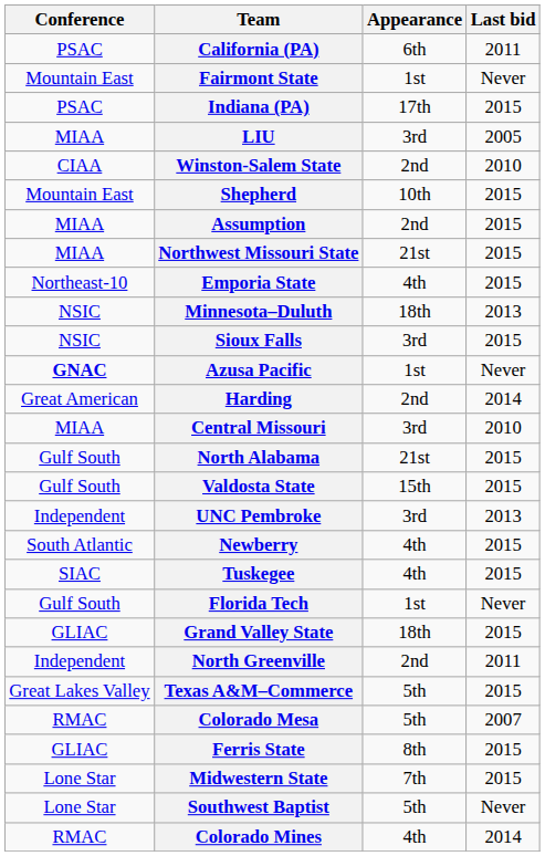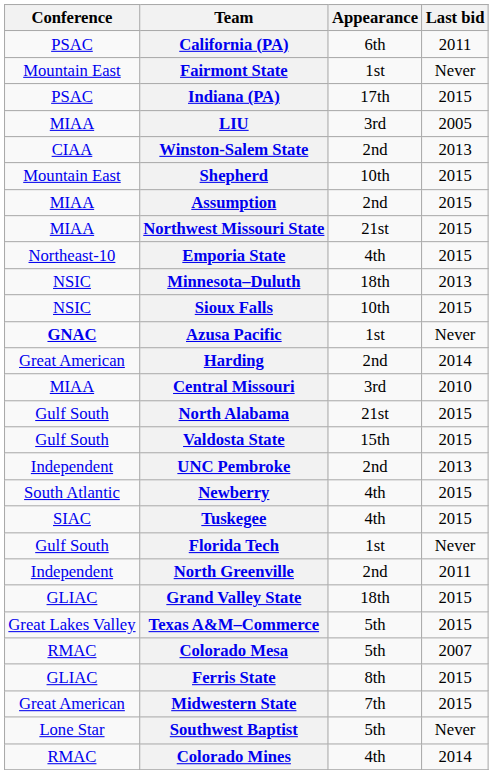 <table class="wikitable sortable plainrowheaders" style="text-align:center;">
 <tr>
 <th scope="col">Conference</th>
 <th scope="col">Team</th>
 <th scope="col" data-sort-type="number">Appearance</th>
 <th scope="col">Last bid</th>
 </tr>
 <tr>
 <td><a href='#'>PSAC</a></td>
 <th scope="row" style="text-align:center"><a href='#'>California (PA)</a></th>
 <td>6th</td>
 <td>2011</td>
 </tr>
 <tr>
 <td><a href='#'>Mountain East</a></td>
 <th scope="row" style="text-align:center"><a href='#'>Fairmont State</a></th>
 <td>1st</td>
 <td>Never</td>
 </tr>
 <tr>
 <td><a href='#'>PSAC</a></td>
 <th scope="row" style="text-align:center"><a href='#'>Indiana (PA)</a></th>
 <td>17th</td>
 <td>2015</td>
 </tr>
 <tr>
 <td><a href='#'>MIAA</a></td>
 <th scope="row" style="text-align:center"><a href='#'>LIU</a></th>
 <td>3rd</td>
 <td>2005</td>
 </tr>
 <tr>
 <td><a href='#'>CIAA</a></td>
 <th scope="row" style="text-align:center"><a href='#'>Winston-Salem State</a></th>
 <td>2nd</td>
-<td>2010</td>
+<td>2013</td>
 </tr>
 <tr>
 <td><a href='#'>Mountain East</a></td>
 <th scope="row" style="text-align:center"><a href='#'>Shepherd</a></th>
 <td>10th</td>
 <td>2015</td>
 </tr>
 <tr>
 <td><a href='#'>MIAA</a></td>
 <th scope="row" style="text-align:center"><a href='#'>Assumption</a></th>
 <td>2nd</td>
 <td>2015</td>
 </tr>
 <tr>
 <td><a href='#'>MIAA</a></td>
 <th scope="row" style="text-align:center"><a href='#'>Northwest Missouri State</a></th>
 <td>21st</td>
 <td>2015</td>
 </tr>
 <tr>
 <td><a href='#'>Northeast-10</a></td>
 <th scope="row" style="text-align:center"><a href='#'>Emporia State</a></th>
 <td>4th</td>
 <td>2015</td>
 </tr>
 <tr>
 <td><a href='#'>NSIC</a></td>
 <th scope="row" style="text-align:center"><a href='#'>Minnesota–Duluth</a></th>
 <td>18th</td>
 <td>2013</td>
 </tr>
 <tr>
 <td><a href='#'>NSIC</a></td>
 <th scope="row" style="text-align:center"><a href='#'>Sioux Falls</a></th>
-<td>3rd</td>
+<td>10th</td>
 <td>2015</td>
 </tr>
 <tr>
 <td><strong><a href='#'>GNAC</a></strong></td>
 <th scope="row" style="text-align:center"><a href='#'>Azusa Pacific</a></th>
 <td>1st</td>
 <td>Never</td>
 </tr>
 <tr>
 <td><a href='#'>Great American</a></td>
 <th scope="row" style="text-align:center"><a href='#'>Harding</a></th>
 <td>2nd</td>
 <td>2014</td>
 </tr>
 <tr>
 <td><a href='#'>MIAA</a></td>
 <th scope="row" style="text-align:center"><a href='#'>Central Missouri</a></th>
 <td>3rd</td>
 <td>2010</td>
 </tr>
 <tr>
 <td><a href='#'>Gulf South</a></td>
 <th scope="row" style="text-align:center"><a href='#'>North Alabama</a></th>
 <td>21st</td>
 <td>2015</td>
 </tr>
 <tr>
 <td><a href='#'>Gulf South</a></td>
 <th scope="row" style="text-align:center"><a href='#'>Valdosta State</a></th>
 <td>15th</td>
 <td>2015</td>
 </tr>
 <tr>
 <td><a href='#'>Independent</a></td>
 <th scope="row" style="text-align:center"><a href='#'>UNC Pembroke</a></th>
-<td>3rd</td>
+<td>2nd</td>
 <td>2013</td>
 </tr>
 <tr>
 <td><a href='#'>South Atlantic</a></td>
 <th scope="row" style="text-align:center"><a href='#'>Newberry</a></th>
 <td>4th</td>
 <td>2015</td>
 </tr>
 <tr>
 <td><a href='#'>SIAC</a></td>
 <th scope="row" style="text-align:center"><a href='#'>Tuskegee</a></th>
 <td>4th</td>
 <td>2015</td>
 </tr>
 <tr>
 <td><a href='#'>Gulf South</a></td>
 <th scope="row" style="text-align:center"><a href='#'>Florida Tech</a></th>
 <td>1st</td>
 <td>Never</td>
 </tr>
 <tr>
+<td><a href='#'>Independent</a></td>
+<th scope="row" style="text-align:center"><a href='#'>North Greenville</a></th>
+<td>2nd</td>
+<td>2011</td>
+</tr>
+<tr>
 <td><a href='#'>GLIAC</a></td>
 <th scope="row" style="text-align:center"><a href='#'>Grand Valley State</a></th>
 <td>18th</td>
 <td>2015</td>
-</tr>
-<tr>
-<td><a href='#'>Independent</a></td>
-<th scope="row" style="text-align:center"><a href='#'>North Greenville</a></th>
-<td>2nd</td>
-<td>2011</td>
 </tr>
 <tr>
 <td><a href='#'>Great Lakes Valley</a></td>
 <th scope="row" style="text-align:center"><a href='#'>Texas A&M–Commerce</a></th>
 <td>5th</td>
 <td>2015</td>
 </tr>
 <tr>
 <td><a href='#'>RMAC</a></td>
 <th scope="row" style="text-align:center"><a href='#'>Colorado Mesa</a></th>
 <td>5th</td>
 <td>2007</td>
 </tr>
 <tr>
 <td><a href='#'>GLIAC</a></td>
 <th scope="row" style="text-align:center"><a href='#'>Ferris State</a></th>
 <td>8th</td>
 <td>2015</td>
 </tr>
 <tr>
-<td><a href='#'>Lone Star</a></td>
+<td><a href='#'>Great American</a></td>
 <th scope="row" style="text-align:center"><a href='#'>Midwestern State</a></th>
 <td>7th</td>
 <td>2015</td>
 </tr>
 <tr>
 <td><a href='#'>Lone Star</a></td>
 <th scope="row" style="text-align:center"><a href='#'>Southwest Baptist</a></th>
 <td>5th</td>
 <td>Never</td>
 </tr>
 <tr>
 <td><a href='#'>RMAC</a></td>
 <th scope="row" style="text-align:center"><a href='#'>Colorado Mines</a></th>
 <td>4th</td>
 <td>2014</td>
 </tr>
 <tr>
 </tr>
 </table>
